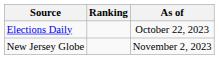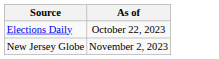 <table class="wikitable" style="text-align:center">
 <tr>
 <th>Source</th>
-<th>Ranking</th>
 <th>As of</th>
 </tr>
 <tr>
 <td align=left><a href='#'>Elections Daily</a></td>
-<td></td>
 <td>October 22, 2023</td>
 </tr>
 <tr>
 <td align=left>New Jersey Globe</td>
-<td></td>
 <td>November 2, 2023</td>
 </tr>
 </table>
